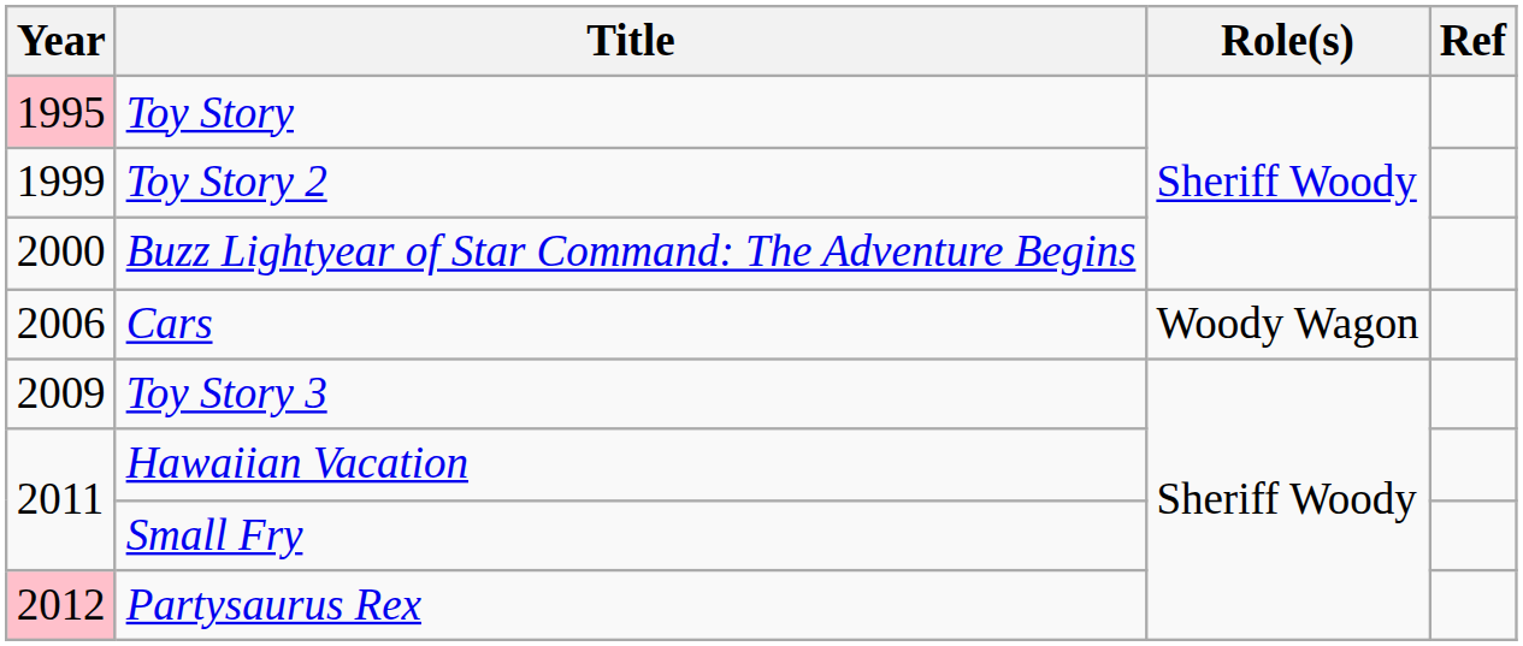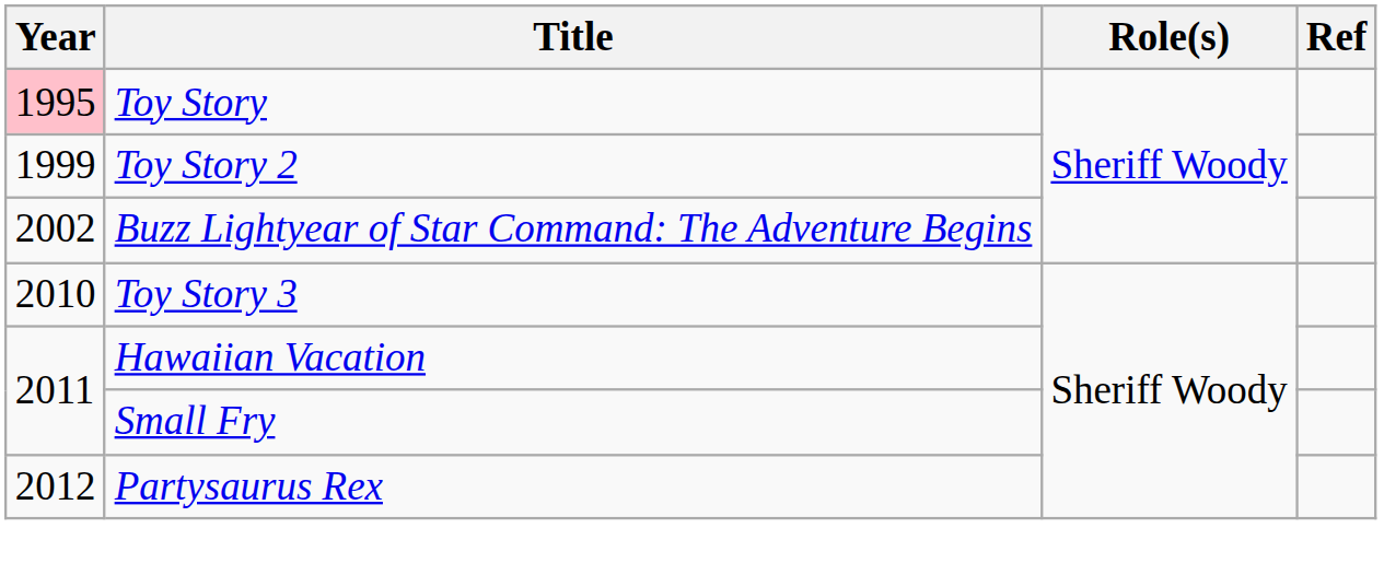 <table class="wikitable plainrowheaders sortable">
 <tr>
 <th scope="col">Year</th>
 <th scope="col">Title</th>
 <th scope="col">Role(s)</th>
 <th scope="col" class="unsortable">Ref</th>
 </tr>
 <tr>
 <td style="background: pink;">1995</td>
 <td><em><a href='#'>Toy Story</a></em></td>
 <td rowspan=3><a href='#'>Sheriff Woody</a></td>
 <td></td>
 </tr>
 <tr>
 <td>1999</td>
 <td><em><a href='#'>Toy Story 2</a></em></td>
 <td></td>
 </tr>
 <tr>
-<td>2000</td>
+<td>2002</td>
 <td><em><a href='#'>Buzz Lightyear of Star Command: The Adventure Begins</a></em></td>
 <td></td>
 </tr>
 <tr>
-<td>2006</td>
-<td><em><a href='#'>Cars</a></em></td>
-<td>Woody Wagon</td>
-<td></td>
-</tr>
-<tr>
-<td>2009</td>
+<td>2010</td>
 <td><em><a href='#'>Toy Story 3</a></em></td>
 <td rowspan=4>Sheriff Woody</td>
 <td></td>
 </tr>
 <tr>
 <td rowspan=2>2011</td>
 <td><em><a href='#'>Hawaiian Vacation</a></em></td>
 <td></td>
 </tr>
 <tr>
 <td><em><a href='#'>Small Fry</a></em></td>
 <td></td>
 </tr>
 <tr>
-<td style="background: pink;">2012</td>
+<td>2012</td>
 <td><em><a href='#'>Partysaurus Rex</a></em></td>
 <td></td>
 </tr>
 </table>
